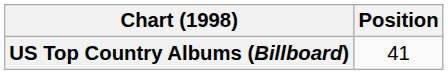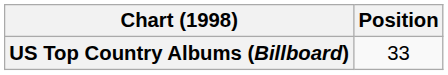 <table class="wikitable plainrowheaders" style="text-align:center">
 <tr>
 <th scope="col">Chart (1998)</th>
 <th scope="col">Position</th>
 </tr>
 <tr>
 <th scope="row">US Top Country Albums (<em>Billboard</em>)</th>
-<td>41</td>
+<td>33</td>
 </tr>
 </table>
